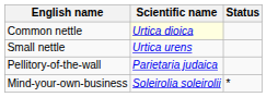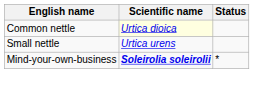 <table class="wikitable" |>
 <tr>
 <th>English name</th>
 <th>Scientific name</th>
 <th>Status</th>
 </tr>
 <tr>
 <td>Common nettle</td>
 <td style="background: lightyellow;"><em><a href='#'>Urtica dioica</a></em></td>
 <td></td>
 </tr>
 <tr>
 <td>Small nettle</td>
 <td><em><a href='#'>Urtica urens</a></em></td>
 <td></td>
 </tr>
 <tr>
-<td>Pellitory-of-the-wall</td>
-<td><em><a href='#'>Parietaria judaica</a></em></td>
-<td></td>
-</tr>
-<tr>
 <td>Mind-your-own-business</td>
-<td><em><a href='#'>Soleirolia soleirolii</a></em></td>
+<td><strong><em><a href='#'>Soleirolia soleirolii</a></em></strong></td>
 <td>*</td>
 </tr>
 </table>
